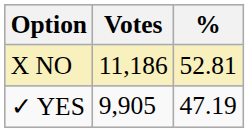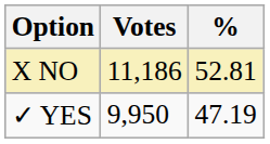 <table class="wikitable">
 <tr>
 <th>Option</th>
 <th>Votes</th>
 <th>%</th>
 </tr>
 <tr>
 <td style=background:#f8f1bd>X NO</td>
 <td style=background:#f8f1bd>11,186</td>
 <td style=background:#f8f1bd>52.81</td>
 </tr>
 <tr>
 <td>✓ YES</td>
-<td>9,905</td>
+<td>9,950</td>
 <td>47.19</td>
 </tr>
 </table>
